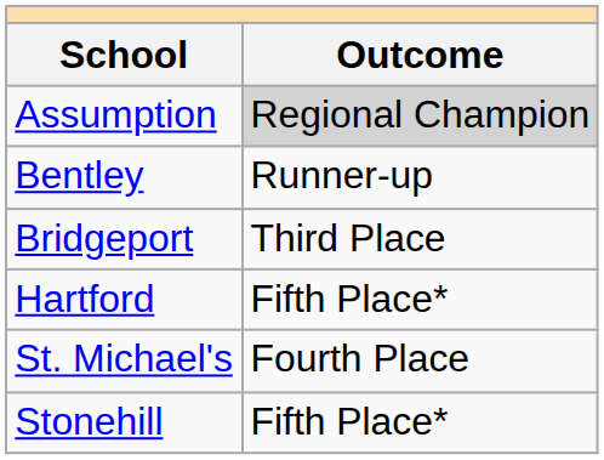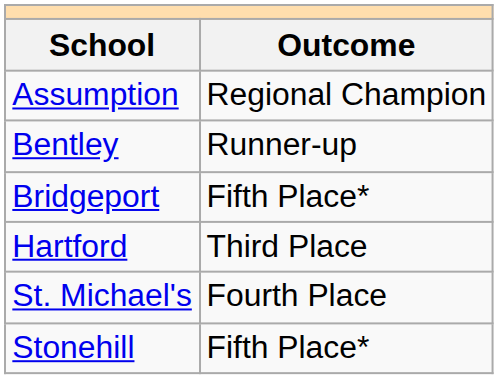 <table class="wikitable">
 <tr>
 <th colspan="3" style="background:#ffdead;"></th>
 </tr>
 <tr>
 <th>School</th>
 <th>Outcome</th>
 </tr>
 <tr>
 <td><a href='#'>Assumption</a></td>
-<td style="background: lightgrey;">Regional Champion</td>
+<td>Regional Champion</td>
 </tr>
 <tr>
 <td><a href='#'>Bentley</a></td>
 <td>Runner-up</td>
 </tr>
 <tr>
 <td><a href='#'>Bridgeport</a></td>
-<td>Third Place</td>
+<td>Fifth Place*</td>
 </tr>
 <tr>
 <td><a href='#'>Hartford</a></td>
-<td>Fifth Place*</td>
+<td>Third Place</td>
 </tr>
 <tr>
 <td><a href='#'>St. Michael's</a></td>
 <td>Fourth Place</td>
 </tr>
 <tr>
 <td><a href='#'>Stonehill</a></td>
 <td>Fifth Place*</td>
 </tr>
 </table>
